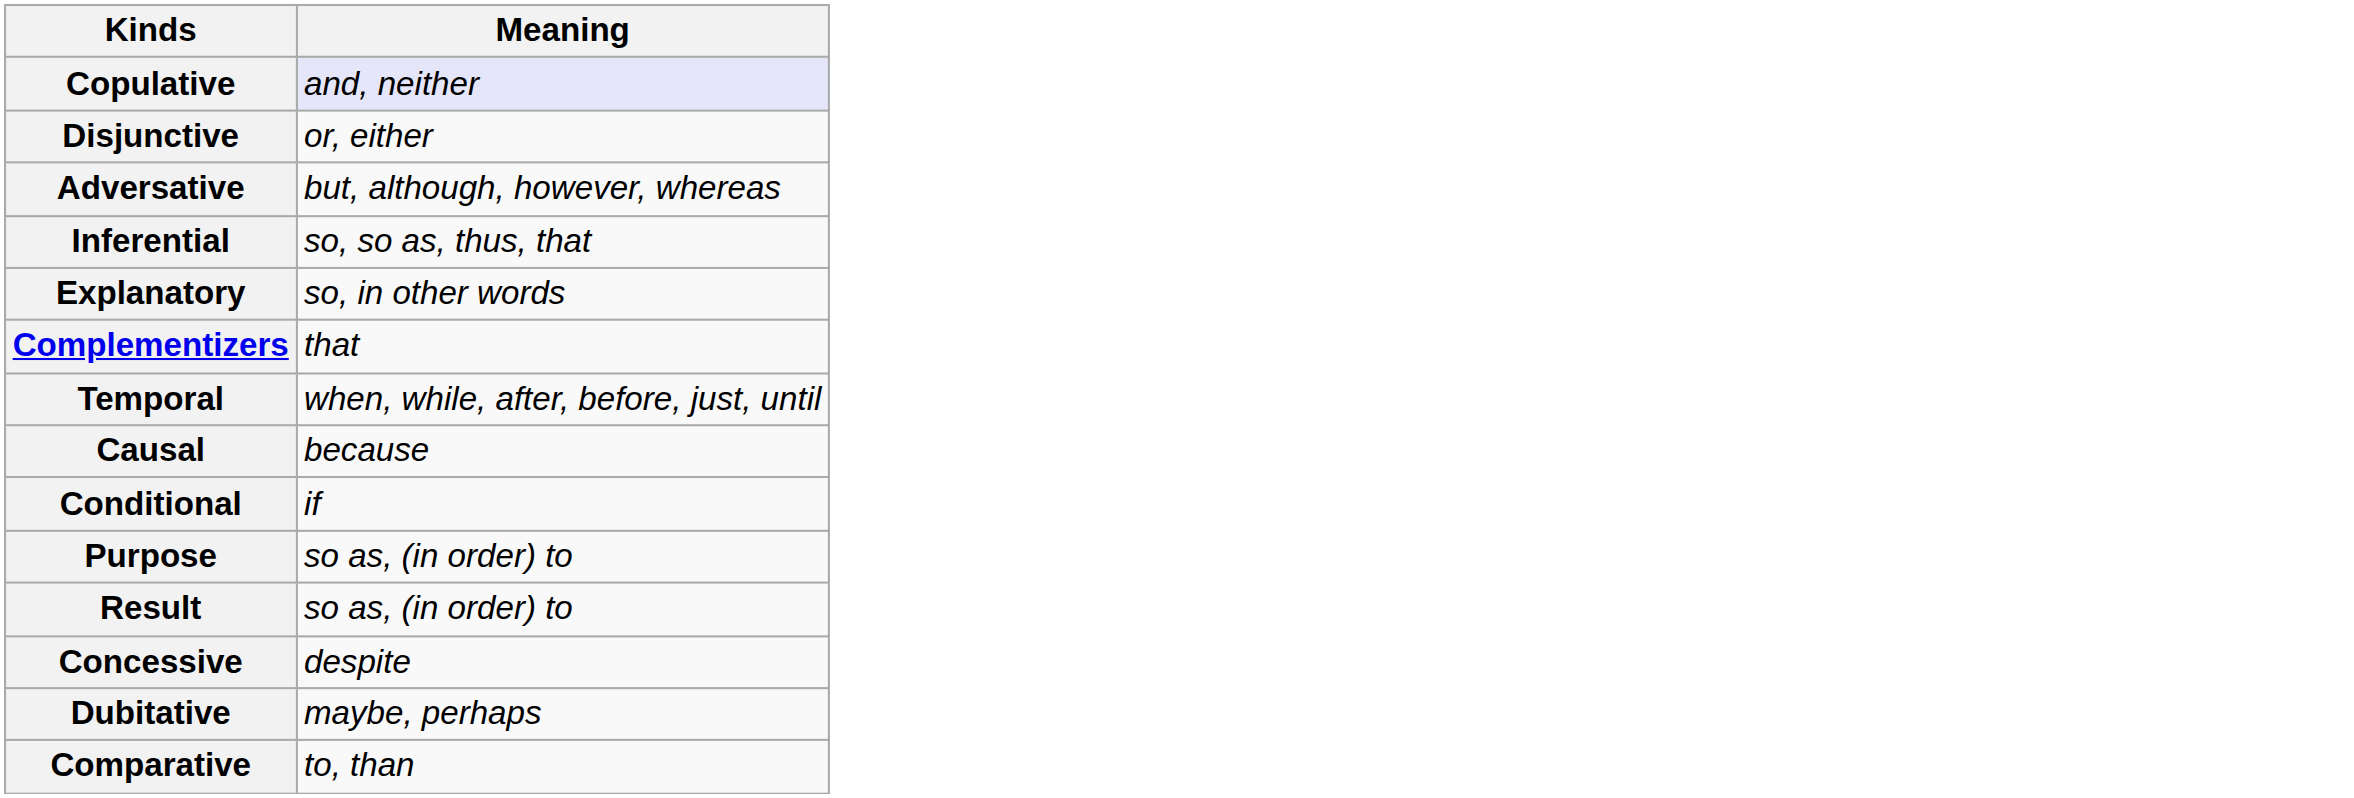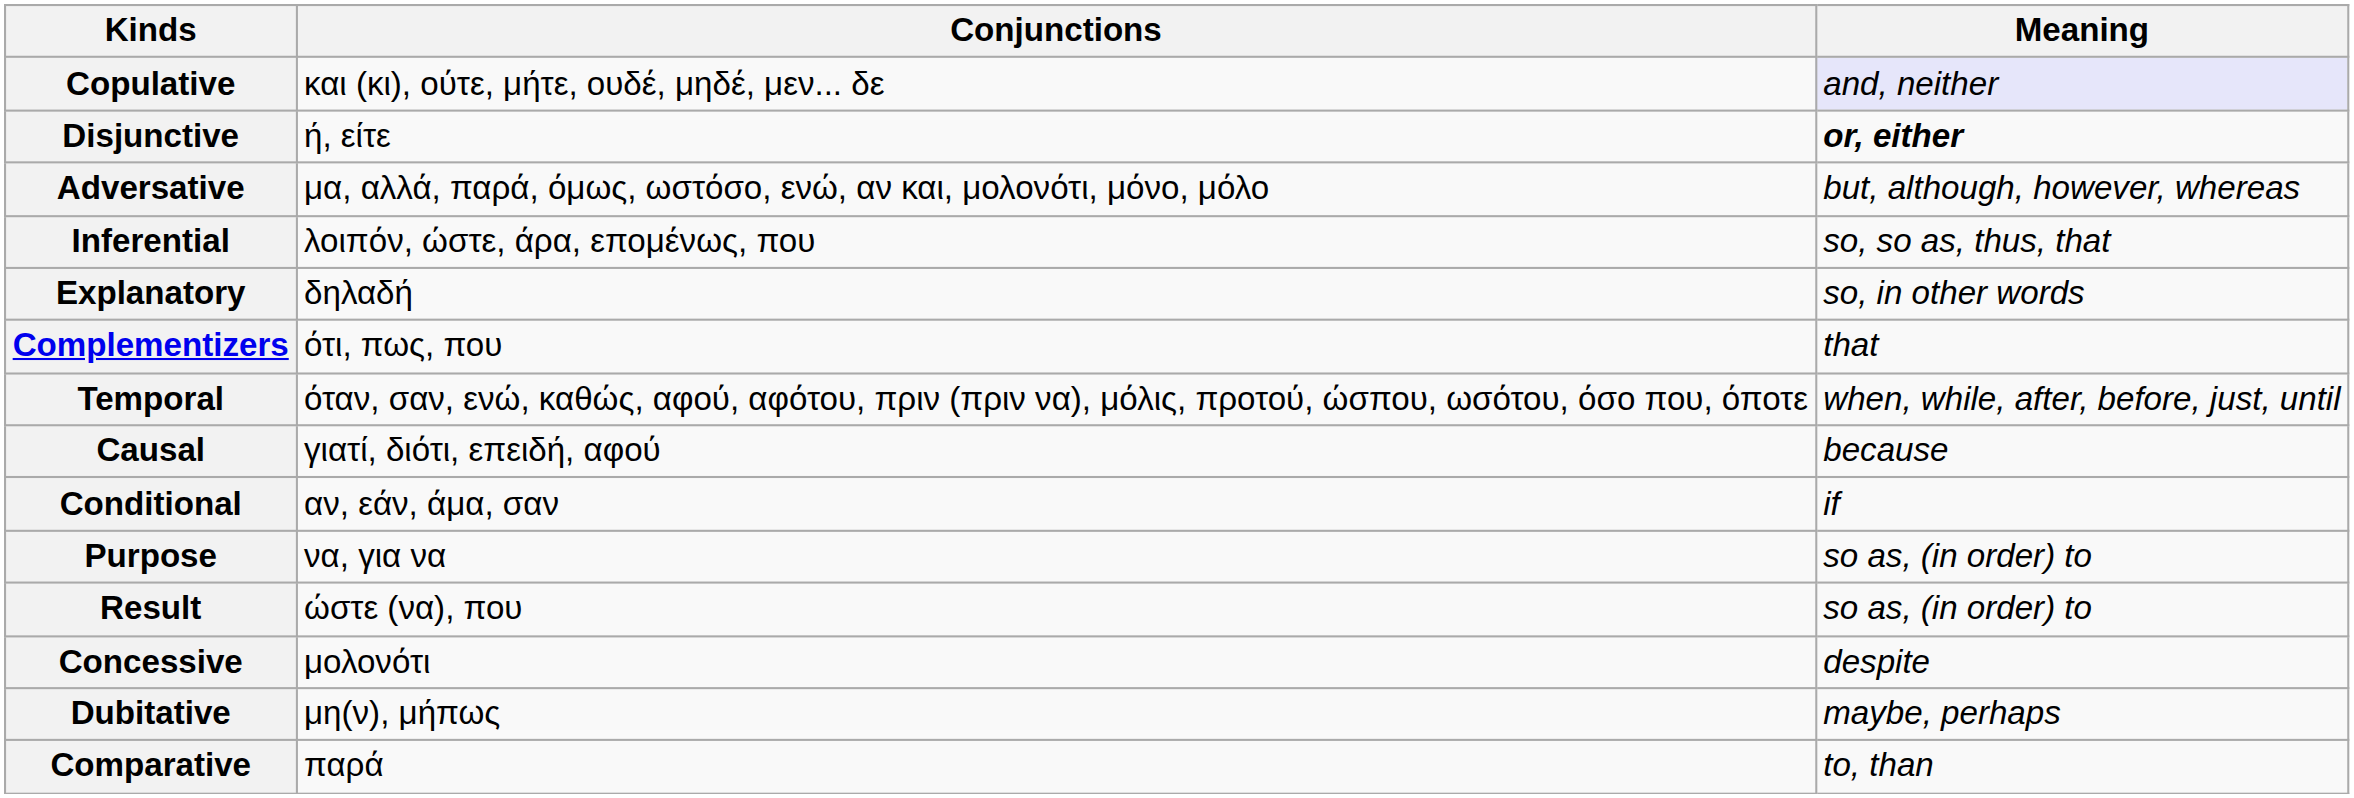 <table class="wikitable">
 <tr>
 <th colspan="1">Kinds</th>
+<th colspan="1">Conjunctions</th>
 <th colspan="1">Meaning</th>
 </tr>
 <tr>
 <th>Copulative</th>
+<td>και (κι), ούτε, μήτε, ουδέ, μηδέ, μεν... δε</td>
 <td style="background: lavender;"><em>and, neither</em></td>
 </tr>
 <tr>
 <th>Disjunctive</th>
-<td><em>or, either</em></td>
+<td>ή, είτε</td>
+<td><strong><em>or, either</em></strong></td>
 </tr>
 <tr>
 <th>Adversative</th>
+<td>μα, αλλά, παρά, όμως, ωστόσο, ενώ, αν και, μολονότι, μόνο, μόλο</td>
 <td><em>but, although, however, whereas</em></td>
 </tr>
 <tr>
 <th>Inferential</th>
+<td>λοιπόν, ώστε, άρα, επομένως, που</td>
 <td><em>so, so as, thus, that</em></td>
 </tr>
 <tr>
 <th>Explanatory</th>
+<td>δηλαδή</td>
 <td><em>so, in other words</em></td>
 </tr>
 <tr>
 <th><a href='#'>Complementizers</a></th>
+<td>ότι, πως, που</td>
 <td><em>that</em></td>
 </tr>
 <tr>
 <th>Temporal</th>
+<td>όταν, σαν, ενώ, καθώς, αφού, αφότου, πριν (πριν να), μόλις, προτού, ώσπου, ωσότου, όσο που, όποτε</td>
 <td><em>when, while, after, before, just, until</em></td>
 </tr>
 <tr>
 <th>Causal</th>
+<td>γιατί, διότι, επειδή, αφού</td>
 <td><em>because</em></td>
 </tr>
 <tr>
 <th>Conditional</th>
+<td>αν, εάν, άμα, σαν</td>
 <td><em>if</em></td>
 </tr>
 <tr>
 <th>Purpose</th>
+<td>να, για να</td>
 <td><em>so as, (in order) to</em></td>
 </tr>
 <tr>
 <th>Result</th>
+<td>ώστε (να), που</td>
 <td><em>so as, (in order) to</em></td>
 </tr>
 <tr>
 <th>Concessive</th>
+<td>μολονότι</td>
 <td><em>despite</em></td>
 </tr>
 <tr>
 <th>Dubitative</th>
+<td>μη(ν), μήπως</td>
 <td><em>maybe, perhaps</em></td>
 </tr>
 <tr>
 <th>Comparative</th>
+<td>παρά</td>
 <td><em>to, than</em></td>
 </tr>
 </table>
